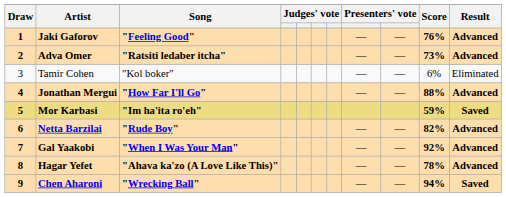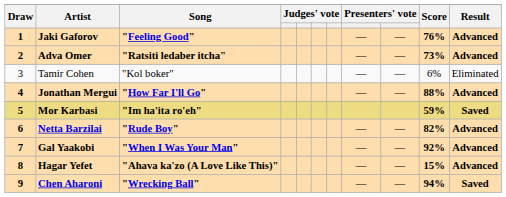 <table class="sortable wikitable" style="margin: 1em auto 1em auto; text-align:center; font-size:90%; line-height:18px;">
 <tr>
 </tr>
 <tr>
 <th rowspan="2">Draw</th>
 <th rowspan="2">Artist</th>
 <th rowspan="2">Song</th>
 <th colspan="4" class="unsortable">Judges' vote</th>
 <th colspan="2" class="unsortable">Presenters' vote</th>
 <th rowspan="2">Score</th>
 <th rowspan="2">Result</th>
 </tr>
 <tr>
 <th class="unsortable"></th>
 <th class="unsortable"></th>
 <th class="unsortable"></th>
 <th class="unsortable"></th>
 <th class="unsortable"></th>
 <th class="unsortable"></th>
 </tr>
 <tr style="font-weight:bold; background:#FFDEAD;">
 <td>1</td>
 <td align="left">Jaki Gaforov</td>
 <td align="left">"<a href='#'>Feeling Good</a>"</td>
 <td></td>
 <td></td>
 <td></td>
 <td></td>
 <td>—</td>
 <td>—</td>
 <td>76%</td>
 <td>Advanced</td>
 </tr>
 <tr style="font-weight:bold; background:#FFDEAD;">
 <td>2</td>
 <td align="left">Adva Omer</td>
 <td align="left">"Ratsiti ledaber itcha"</td>
 <td></td>
 <td></td>
 <td></td>
 <td></td>
 <td>—</td>
 <td>—</td>
 <td>73%</td>
 <td>Advanced</td>
 </tr>
 <tr>
 <td>3</td>
 <td align="left">Tamir Cohen</td>
 <td align="left">"Kol boker"</td>
 <td></td>
 <td></td>
 <td></td>
 <td></td>
 <td>—</td>
 <td>—</td>
 <td>6%</td>
 <td>Eliminated</td>
 </tr>
 <tr style="font-weight:bold; background:#FFDEAD;">
 <td>4</td>
 <td align="left">Jonathan Mergui</td>
 <td align="left">"<a href='#'>How Far I'll Go</a>"</td>
 <td></td>
 <td></td>
 <td></td>
 <td></td>
 <td>—</td>
 <td>—</td>
 <td>88%</td>
 <td>Advanced</td>
 </tr>
 <tr style="font-weight:bold; background:#eedc82;">
 <td>5</td>
 <td align="left">Mor Karbasi</td>
 <td align="left">"Im ha'ita ro'eh"</td>
 <td></td>
 <td></td>
 <td></td>
 <td></td>
 <td></td>
 <td></td>
 <td>59%</td>
 <td>Saved</td>
 </tr>
 <tr style="font-weight:bold; background:#FFDEAD;">
 <td>6</td>
 <td align="left"><a href='#'>Netta Barzilai</a></td>
 <td align="left">"<a href='#'>Rude Boy</a>"</td>
 <td></td>
 <td></td>
 <td></td>
 <td></td>
 <td>—</td>
 <td>—</td>
 <td>82%</td>
 <td>Advanced</td>
 </tr>
 <tr style="font-weight:bold; background:#FFDEAD;">
 <td>7</td>
 <td align="left">Gal Yaakobi</td>
 <td align="left">"<a href='#'>When I Was Your Man</a>"</td>
 <td></td>
 <td></td>
 <td></td>
 <td></td>
 <td>—</td>
 <td>—</td>
 <td>92%</td>
 <td>Advanced</td>
 </tr>
 <tr style="font-weight:bold; background:#FFDEAD;">
 <td>8</td>
 <td align="left">Hagar Yefet</td>
 <td align="left">"Ahava ka'zo (A Love Like This)"</td>
 <td></td>
 <td></td>
 <td></td>
 <td></td>
 <td>—</td>
 <td>—</td>
-<td>78%</td>
+<td>15%</td>
 <td>Advanced</td>
 </tr>
 <tr style="font-weight:bold; background:#FFDEAD;">
 <td>9</td>
 <td align="left"><a href='#'>Chen Aharoni</a></td>
 <td align="left">"<a href='#'>Wrecking Ball</a>"</td>
 <td></td>
 <td></td>
 <td></td>
 <td></td>
 <td>—</td>
 <td>—</td>
 <td>94%</td>
 <td>Saved</td>
 </tr>
 </table>
